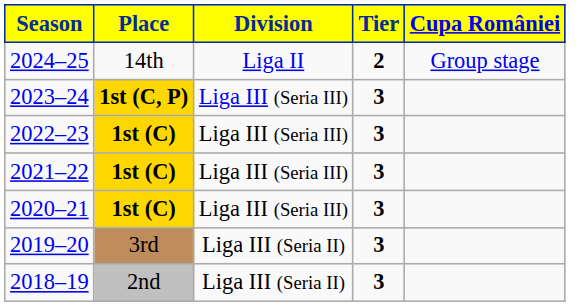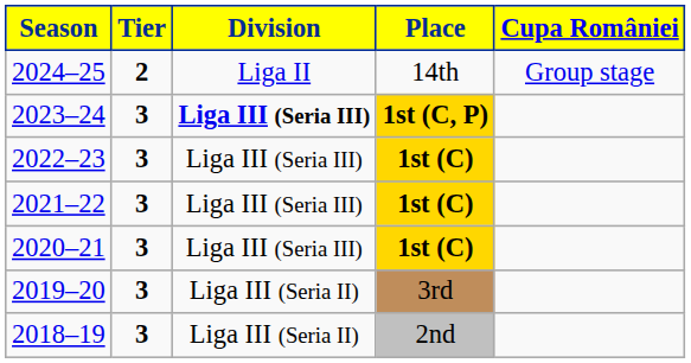 <table class="wikitable" style="text-align:center; font-size:90%">
 <tr>
 <th style="background:#FFFF00;color:#032c96;border:1px solid #032c96;">Season</th>
+<th style="background:#FFFF00;color:#032c96;border:1px solid #032c96;">Tier</th>
+<th style="background:#FFFF00;color:#032c96;border:1px solid #032c96;">Division</th>
 <th style="background:#FFFF00;color:#032c96;border:1px solid #032c96;">Place</th>
-<th style="background:#FFFF00;color:#032c96;border:1px solid #032c96;">Division</th>
-<th style="background:#FFFF00;color:#032c96;border:1px solid #032c96;">Tier</th>
 <th style="background:#FFFF00;color:#032c96;border:1px solid #032c96;"><a href='#'>Cupa României</a></th>
 </tr>
 <tr>
 <td><a href='#'>2024–25</a></td>
+<td><strong>2</strong></td>
+<td><a href='#'>Liga II</a></td>
 <td>14th</td>
-<td><a href='#'>Liga II</a></td>
-<td><strong>2</strong></td>
 <td><a href='#'>Group stage</a></td>
 </tr>
 <tr>
 <td><a href='#'>2023–24</a></td>
+<td><strong>3</strong></td>
+<td><strong><a href='#'>Liga III</a> <small>(Seria III)</small></strong></td>
 <td align=center bgcolor=gold><strong>1st (C, P)</strong></td>
-<td><a href='#'>Liga III</a> <small>(Seria III)</small></td>
-<td><strong>3</strong></td>
 <td></td>
 </tr>
 <tr>
 <td><a href='#'>2022–23</a></td>
+<td><strong>3</strong></td>
+<td>Liga III <small>(Seria III)</small></td>
 <td align=center bgcolor=gold><strong>1st (C)</strong></td>
-<td>Liga III <small>(Seria III)</small></td>
-<td><strong>3</strong></td>
 <td></td>
 </tr>
 <tr>
 <td><a href='#'>2021–22</a></td>
+<td><strong>3</strong></td>
+<td>Liga III <small>(Seria III)</small></td>
 <td align=center bgcolor=gold><strong>1st (C)</strong></td>
-<td>Liga III <small>(Seria III)</small></td>
-<td><strong>3</strong></td>
 <td></td>
 </tr>
 <tr>
 <td><a href='#'>2020–21</a></td>
+<td><strong>3</strong></td>
+<td>Liga III <small>(Seria III)</small></td>
 <td align=center bgcolor=gold><strong>1st (C)</strong></td>
-<td>Liga III <small>(Seria III)</small></td>
-<td><strong>3</strong></td>
 <td></td>
 </tr>
 <tr>
 <td><a href='#'>2019–20</a></td>
+<td><strong>3</strong></td>
+<td>Liga III <small>(Seria II)</small></td>
 <td align=center bgcolor=#BF8D5B>3rd</td>
-<td>Liga III <small>(Seria II)</small></td>
-<td><strong>3</strong></td>
 <td></td>
 </tr>
 <tr>
 <td><a href='#'>2018–19</a></td>
+<td><strong>3</strong></td>
+<td>Liga III <small>(Seria II)</small></td>
 <td align=center bgcolor=silver>2nd</td>
-<td>Liga III <small>(Seria II)</small></td>
-<td><strong>3</strong></td>
 <td></td>
 </tr>
 </table>
